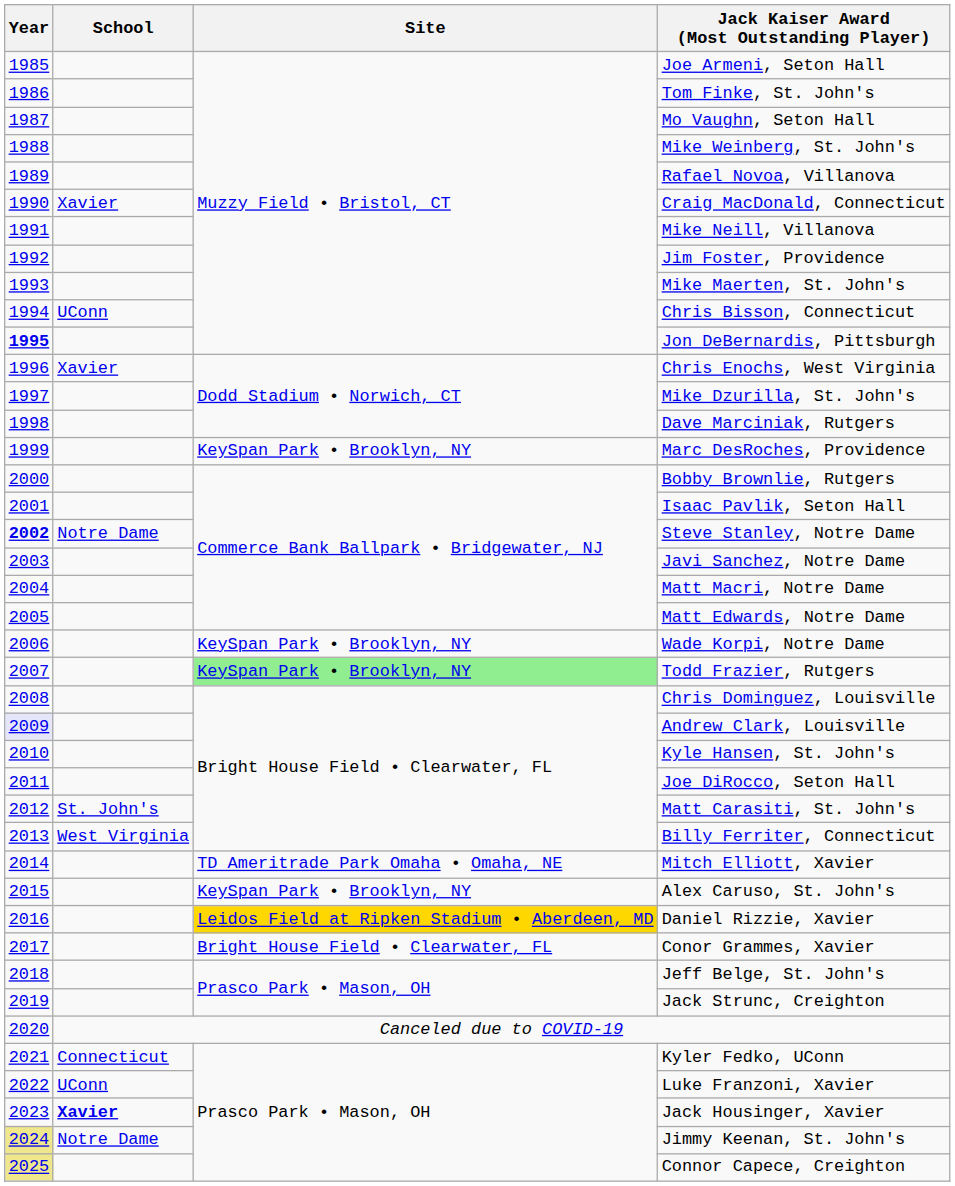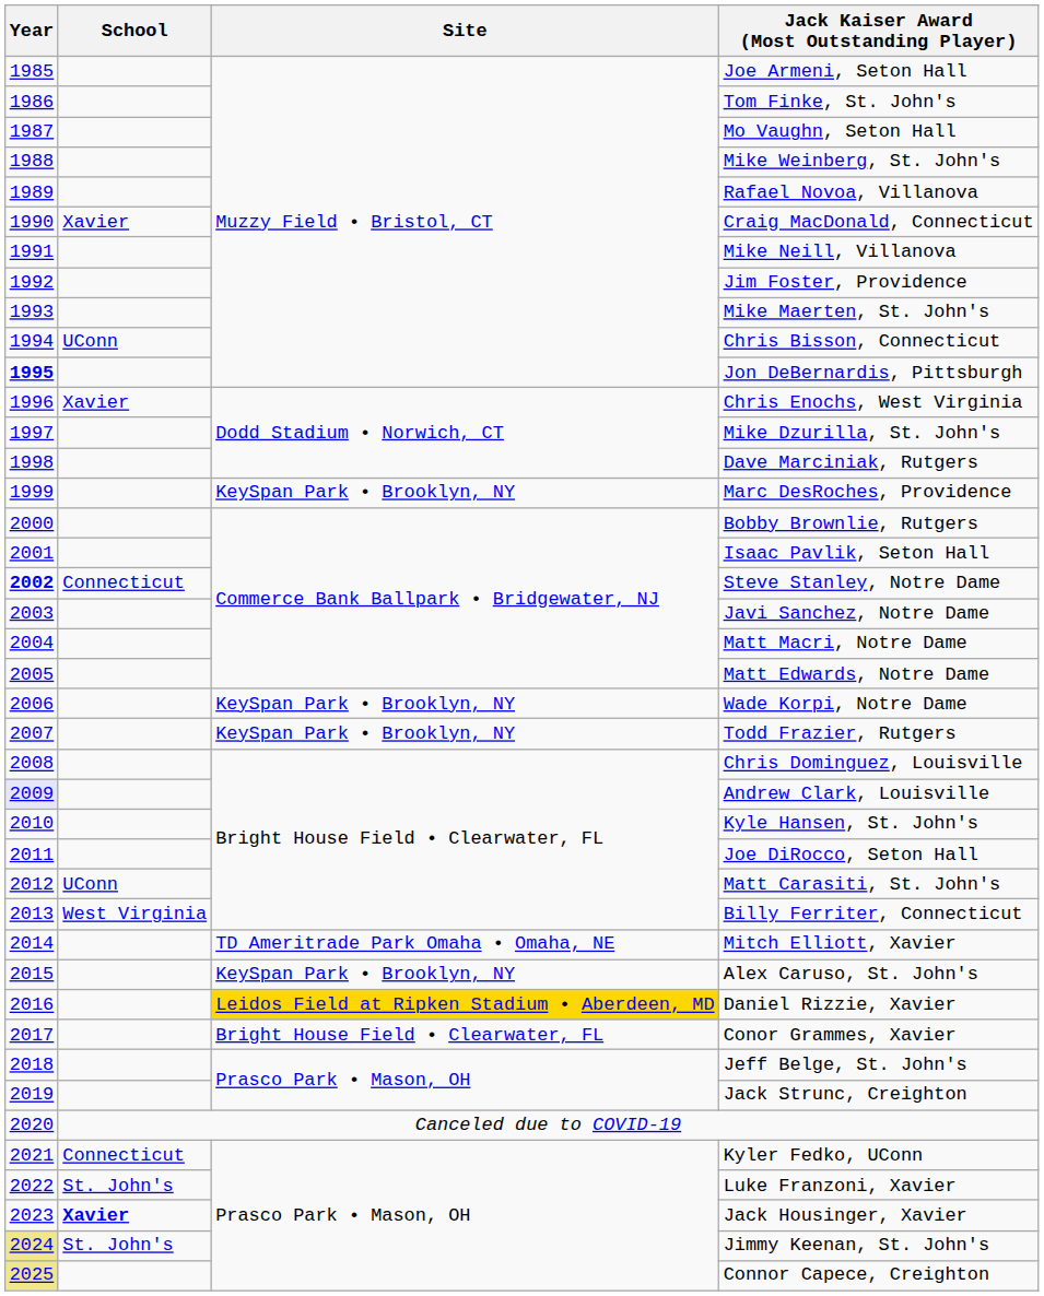 <table class="wikitable">
 <tr>
 <th>Year</th>
 <th>School</th>
 <th>Site</th>
 <th>Jack Kaiser Award<br>(Most Outstanding Player)</th>
 </tr>
 <tr>
 <td><a href='#'>1985</a></td>
 <td></td>
 <td rowspan="11"><a href='#'>Muzzy Field</a> • <a href='#'>Bristol, CT</a></td>
 <td><a href='#'>Joe Armeni</a>, Seton Hall</td>
 </tr>
 <tr>
 <td><a href='#'>1986</a></td>
 <td></td>
 <td><a href='#'>Tom Finke</a>, St. John's</td>
 </tr>
 <tr>
 <td><a href='#'>1987</a></td>
 <td></td>
 <td><a href='#'>Mo Vaughn</a>, Seton Hall</td>
 </tr>
 <tr>
 <td><a href='#'>1988</a></td>
 <td></td>
 <td><a href='#'>Mike Weinberg</a>, St. John's</td>
 </tr>
 <tr>
 <td><a href='#'>1989</a></td>
 <td></td>
 <td><a href='#'>Rafael Novoa</a>, Villanova</td>
 </tr>
 <tr>
 <td><a href='#'>1990</a></td>
 <td><a href='#'>Xavier</a></td>
 <td><a href='#'>Craig MacDonald</a>, Connecticut</td>
 </tr>
 <tr>
 <td><a href='#'>1991</a></td>
 <td></td>
 <td><a href='#'>Mike Neill</a>, Villanova</td>
 </tr>
 <tr>
 <td><a href='#'>1992</a></td>
 <td></td>
 <td><a href='#'>Jim Foster</a>, Providence</td>
 </tr>
 <tr>
 <td><a href='#'>1993</a></td>
 <td></td>
 <td><a href='#'>Mike Maerten</a>, St. John's</td>
 </tr>
 <tr>
 <td><a href='#'>1994</a></td>
 <td><a href='#'>UConn</a></td>
 <td><a href='#'>Chris Bisson</a>, Connecticut</td>
 </tr>
 <tr>
 <td><strong><a href='#'>1995</a></strong></td>
 <td></td>
 <td><a href='#'>Jon DeBernardis</a>, Pittsburgh</td>
 </tr>
 <tr>
 <td><a href='#'>1996</a></td>
 <td><a href='#'>Xavier</a></td>
 <td rowspan="3"><a href='#'>Dodd Stadium</a> • <a href='#'>Norwich, CT</a></td>
 <td><a href='#'>Chris Enochs</a>, West Virginia</td>
 </tr>
 <tr>
 <td><a href='#'>1997</a></td>
 <td></td>
 <td><a href='#'>Mike Dzurilla</a>, St. John's</td>
 </tr>
 <tr>
 <td><a href='#'>1998</a></td>
 <td></td>
 <td><a href='#'>Dave Marciniak</a>, Rutgers</td>
 </tr>
 <tr>
 <td><a href='#'>1999</a></td>
 <td></td>
 <td><a href='#'>KeySpan Park</a> • <a href='#'>Brooklyn, NY</a></td>
 <td><a href='#'>Marc DesRoches</a>, Providence</td>
 </tr>
 <tr>
 <td><a href='#'>2000</a></td>
 <td></td>
 <td rowspan="6"><a href='#'>Commerce Bank Ballpark</a> • <a href='#'>Bridgewater, NJ</a></td>
 <td><a href='#'>Bobby Brownlie</a>, Rutgers</td>
 </tr>
 <tr>
 <td><a href='#'>2001</a></td>
 <td></td>
 <td><a href='#'>Isaac Pavlik</a>, Seton Hall</td>
 </tr>
 <tr>
 <td><strong><a href='#'>2002</a></strong></td>
-<td><a href='#'>Notre Dame</a></td>
+<td><a href='#'>Connecticut</a></td>
 <td><a href='#'>Steve Stanley</a>, Notre Dame</td>
 </tr>
 <tr>
 <td><a href='#'>2003</a></td>
 <td></td>
 <td><a href='#'>Javi Sanchez</a>, Notre Dame</td>
 </tr>
 <tr>
 <td><a href='#'>2004</a></td>
 <td></td>
 <td><a href='#'>Matt Macri</a>, Notre Dame</td>
 </tr>
 <tr>
 <td><a href='#'>2005</a></td>
 <td></td>
 <td><a href='#'>Matt Edwards</a>, Notre Dame</td>
 </tr>
 <tr>
 <td><a href='#'>2006</a></td>
 <td></td>
 <td><a href='#'>KeySpan Park</a> • <a href='#'>Brooklyn, NY</a></td>
 <td><a href='#'>Wade Korpi</a>, Notre Dame</td>
 </tr>
 <tr>
 <td><a href='#'>2007</a></td>
 <td></td>
-<td style="background: lightgreen;"><a href='#'>KeySpan Park</a> • <a href='#'>Brooklyn, NY</a></td>
+<td><a href='#'>KeySpan Park</a> • <a href='#'>Brooklyn, NY</a></td>
 <td><a href='#'>Todd Frazier</a>, Rutgers</td>
 </tr>
 <tr>
 <td><a href='#'>2008</a></td>
 <td></td>
 <td rowspan="6">Bright House Field • Clearwater, FL</td>
 <td><a href='#'>Chris Dominguez</a>, Louisville</td>
 </tr>
 <tr>
 <td style="background: lavender;"><a href='#'>2009</a></td>
 <td></td>
 <td><a href='#'>Andrew Clark</a>, Louisville</td>
 </tr>
 <tr>
 <td><a href='#'>2010</a></td>
 <td></td>
 <td><a href='#'>Kyle Hansen</a>, St. John's</td>
 </tr>
 <tr>
 <td><a href='#'>2011</a></td>
 <td></td>
 <td><a href='#'>Joe DiRocco</a>, Seton Hall</td>
 </tr>
 <tr>
 <td><a href='#'>2012</a></td>
-<td><a href='#'>St. John's</a></td>
+<td><a href='#'>UConn</a></td>
 <td><a href='#'>Matt Carasiti</a>, St. John's</td>
 </tr>
 <tr>
 <td><a href='#'>2013</a></td>
 <td><a href='#'>West Virginia</a></td>
 <td><a href='#'>Billy Ferriter</a>, Connecticut</td>
 </tr>
 <tr>
 <td><a href='#'>2014</a></td>
 <td></td>
 <td><a href='#'>TD Ameritrade Park Omaha</a> • <a href='#'>Omaha, NE</a></td>
 <td><a href='#'>Mitch Elliott</a>, Xavier</td>
 </tr>
 <tr>
 <td><a href='#'>2015</a></td>
 <td></td>
 <td><a href='#'>KeySpan Park</a> • <a href='#'>Brooklyn, NY</a></td>
 <td>Alex Caruso, St. John's</td>
 </tr>
 <tr>
 <td><a href='#'>2016</a></td>
 <td></td>
 <td style="background: gold;"><a href='#'>Leidos Field at Ripken Stadium</a> • <a href='#'>Aberdeen, MD</a></td>
 <td>Daniel Rizzie, Xavier</td>
 </tr>
 <tr>
 <td><a href='#'>2017</a></td>
 <td></td>
 <td><a href='#'>Bright House Field</a> • <a href='#'>Clearwater, FL</a></td>
 <td>Conor Grammes, Xavier</td>
 </tr>
 <tr>
 <td><a href='#'>2018</a></td>
 <td></td>
 <td rowspan="2"><a href='#'>Prasco Park</a> • <a href='#'>Mason, OH</a></td>
 <td>Jeff Belge, St. John's</td>
 </tr>
 <tr>
 <td><a href='#'>2019</a></td>
 <td></td>
 <td>Jack Strunc, Creighton</td>
 </tr>
 <tr>
 <td><a href='#'>2020</a></td>
 <td colspan=3 align=center><em>Canceled due to <a href='#'>COVID-19</a></em></td>
 </tr>
 <tr>
 <td><a href='#'>2021</a></td>
 <td><a href='#'>Connecticut</a></td>
 <td rowspan="5">Prasco Park • Mason, OH</td>
 <td>Kyler Fedko, UConn</td>
 </tr>
 <tr>
 <td><a href='#'>2022</a></td>
-<td><a href='#'>UConn</a></td>
+<td><a href='#'>St. John's</a></td>
 <td>Luke Franzoni, Xavier</td>
 </tr>
 <tr>
 <td><a href='#'>2023</a></td>
 <td><strong><a href='#'>Xavier</a></strong></td>
 <td>Jack Housinger, Xavier</td>
 </tr>
 <tr>
 <td style="background: khaki;"><a href='#'>2024</a></td>
-<td><a href='#'>Notre Dame</a></td>
+<td><a href='#'>St. John's</a></td>
 <td>Jimmy Keenan, St. John's</td>
 </tr>
 <tr>
 <td style="background: khaki;"><a href='#'>2025</a></td>
 <td></td>
 <td>Connor Capece, Creighton</td>
 </tr>
 </table>
